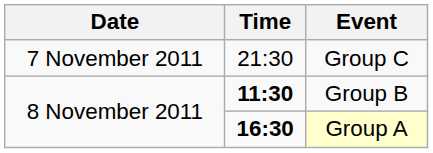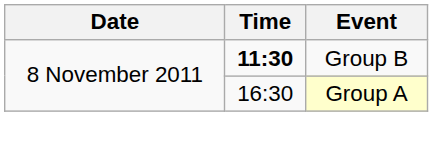 <table class = "wikitable" style="text-align:center;">
 <tr>
 <th width=150>Date</th>
 <th width=50>Time</th>
 <th width=80>Event</th>
 </tr>
 <tr>
-<td>7 November 2011</td>
-<td>21:30</td>
-<td>Group C</td>
-</tr>
-<tr>
 <td rowspan=2>8 November 2011</td>
 <td><strong>11:30</strong></td>
 <td>Group B</td>
 </tr>
 <tr>
-<td><strong>16:30</strong></td>
+<td>16:30</td>
 <td bgcolor=ffffcc>Group A</td>
 </tr>
 </table>
